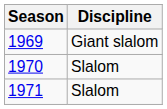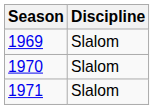 <table class="wikitable">
 <tr>
 <th>Season</th>
 <th>Discipline</th>
 </tr>
 <tr>
 <td><a href='#'>1969</a></td>
-<td>Giant slalom</td>
+<td>Slalom</td>
 </tr>
 <tr>
 <td><a href='#'>1970</a></td>
 <td>Slalom</td>
 </tr>
 <tr>
 <td><a href='#'>1971</a></td>
 <td>Slalom</td>
 </tr>
 </table>
